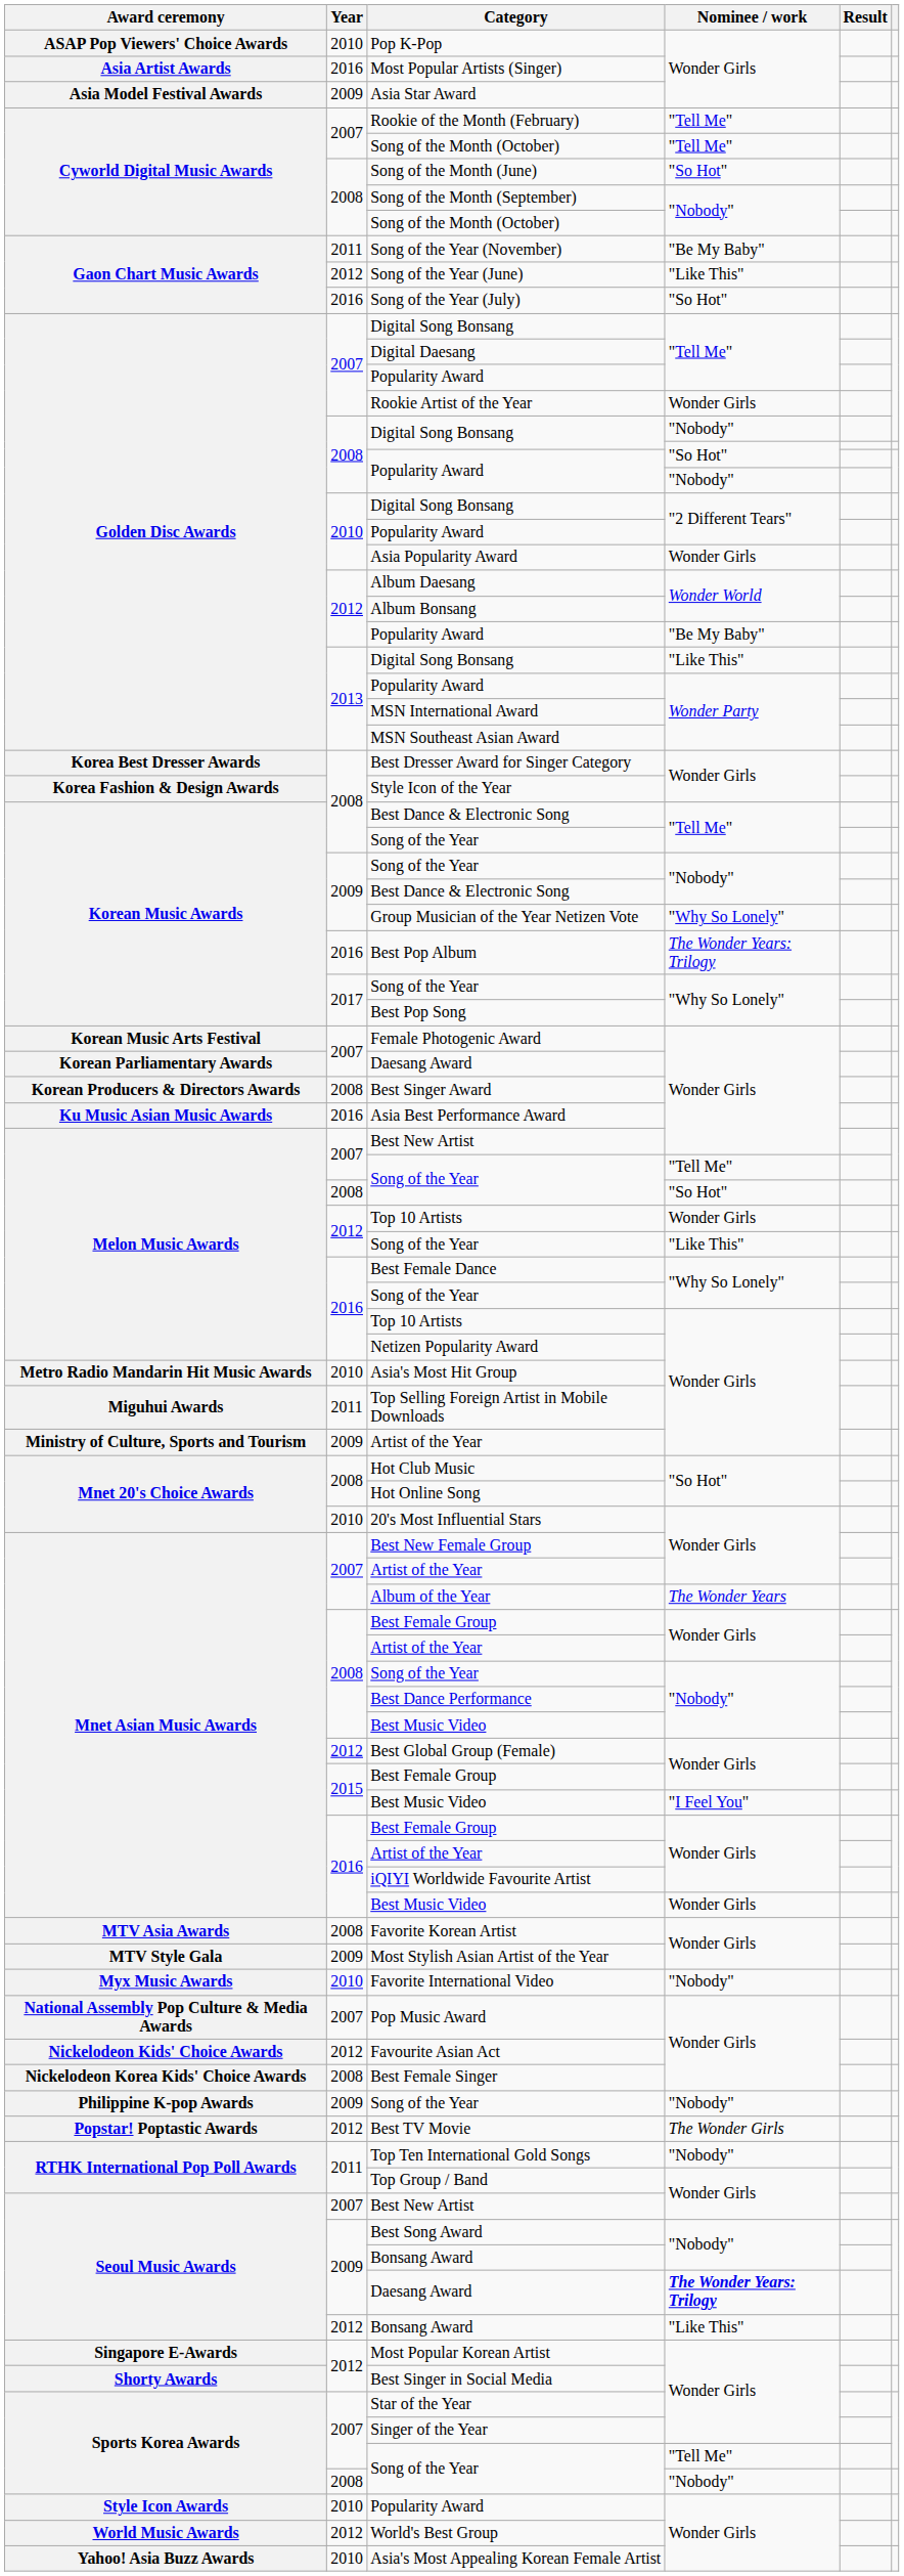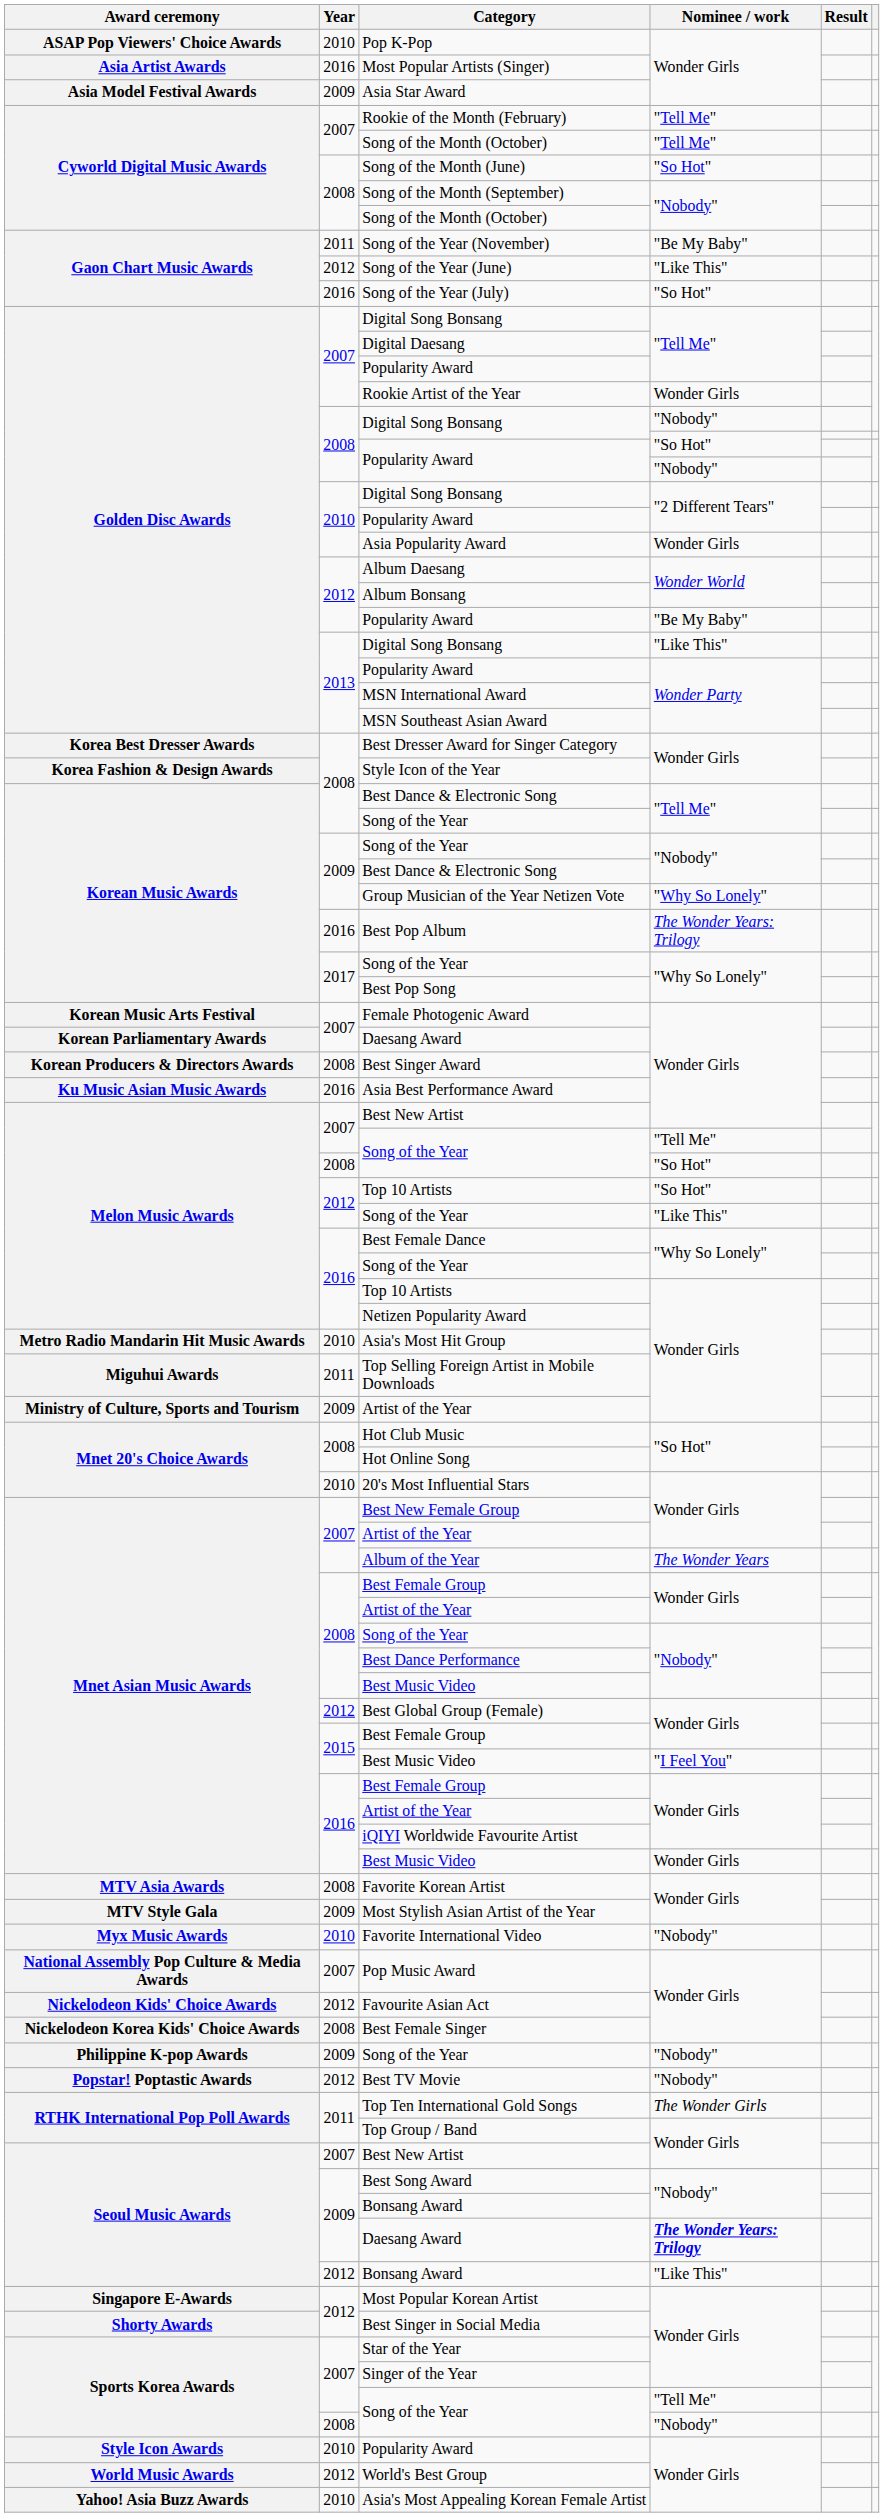 <table class="sortable wikitable plainrowheaders" width="100%" cellpadding="5" style="margin: 1em auto 1em auto">
 <tr>
 <th scope="row" scope="col">Award ceremony</th>
 <th scope="row" scope="col">Year</th>
 <th scope="col">Category</th>
 <th scope="col">Nominee / work</th>
 <th scope="row" scope="col">Result</th>
 <th scope="row" class="unsortable" scope="col"></th>
 </tr>
 <tr>
 <th scope="row">ASAP Pop Viewers' Choice Awards</th>
 <td align="center">2010</td>
 <td>Pop K-Pop</td>
 <td rowspan="3">Wonder Girls</td>
 <td></td>
 <td></td>
 </tr>
 <tr>
 <th scope="row"><a href='#'>Asia Artist Awards</a></th>
 <td align="center">2016</td>
 <td>Most Popular Artists (Singer)</td>
 <td></td>
 <td align="center"></td>
 </tr>
 <tr>
 <th scope="row">Asia Model Festival Awards</th>
 <td align="center">2009</td>
 <td>Asia Star Award</td>
 <td></td>
 <td align="center"></td>
 </tr>
 <tr>
 <th scope="row" rowspan="5"><a href='#'>Cyworld Digital Music Awards</a></th>
 <td align="center" rowspan="2">2007</td>
 <td>Rookie of the Month (February)</td>
 <td rowspan="1">"<a href='#'>Tell Me</a>"</td>
 <td></td>
 <td align="center"></td>
 </tr>
 <tr>
 <td>Song of the Month (October)</td>
 <td rowspan="1">"<a href='#'>Tell Me</a>"</td>
 <td></td>
 <td align="center"></td>
 </tr>
 <tr>
 <td align="center" rowspan="3">2008</td>
 <td>Song of the Month (June)</td>
 <td rowspan="1">"<a href='#'>So Hot</a>"</td>
 <td></td>
 <td align="center"></td>
 </tr>
 <tr>
 <td>Song of the Month (September)</td>
 <td rowspan="2">"<a href='#'>Nobody</a>"</td>
 <td></td>
 <td></td>
 </tr>
 <tr>
 <td>Song of the Month (October)</td>
 <td></td>
 <td></td>
 </tr>
 <tr>
 <th scope="row" rowspan="3"><a href='#'>Gaon Chart Music Awards</a></th>
 <td align="center">2011</td>
 <td>Song of the Year (November)</td>
 <td rowspan="1">"Be My Baby"</td>
 <td></td>
 <td></td>
 </tr>
 <tr>
 <td align="center">2012</td>
 <td>Song of the Year (June)</td>
 <td rowspan="1">"Like This"</td>
 <td></td>
 <td></td>
 </tr>
 <tr>
 <td align="center">2016</td>
 <td>Song of the Year (July)</td>
 <td>"So Hot"</td>
 <td></td>
 <td></td>
 </tr>
 <tr>
 <th rowspan="18" scope="row"><a href='#'>Golden Disc Awards</a></th>
 <td rowspan="4" align="center"><a href='#'>2007</a></td>
 <td>Digital Song Bonsang</td>
 <td rowspan="3">"<a href='#'>Tell Me</a>"</td>
 <td></td>
 <td rowspan="5" align="center"></td>
 </tr>
 <tr>
 <td>Digital Daesang</td>
 <td></td>
 </tr>
 <tr>
 <td>Popularity Award</td>
 <td></td>
 </tr>
 <tr>
 <td>Rookie Artist of the Year</td>
 <td>Wonder Girls</td>
 <td></td>
 </tr>
 <tr>
 <td align="center" rowspan="4"><a href='#'>2008</a></td>
 <td rowspan="2">Digital Song Bonsang</td>
 <td>"Nobody"</td>
 <td></td>
 </tr>
 <tr>
 <td rowspan="2">"So Hot"</td>
 <td></td>
 <td align="center"></td>
 </tr>
 <tr>
 <td rowspan="2">Popularity Award</td>
 <td></td>
 <td rowspan="2" align="center"></td>
 </tr>
 <tr>
 <td rowspan="1">"Nobody"</td>
 <td></td>
 </tr>
 <tr>
 <td align="center" rowspan="3"><a href='#'>2010</a></td>
 <td>Digital Song Bonsang</td>
 <td rowspan="2">"2 Different Tears"</td>
 <td></td>
 <td align="center"></td>
 </tr>
 <tr>
 <td>Popularity Award</td>
 <td></td>
 <td></td>
 </tr>
 <tr>
 <td>Asia Popularity Award</td>
 <td>Wonder Girls</td>
 <td></td>
 <td></td>
 </tr>
 <tr>
 <td align="center" rowspan="3"><a href='#'>2012</a></td>
 <td>Album Daesang</td>
 <td rowspan="2"><em><a href='#'>Wonder World</a></em></td>
 <td></td>
 <td></td>
 </tr>
 <tr>
 <td>Album Bonsang</td>
 <td></td>
 <td></td>
 </tr>
 <tr>
 <td>Popularity Award</td>
 <td>"Be My Baby"</td>
 <td></td>
 <td></td>
 </tr>
 <tr>
 <td align="center" rowspan="4"><a href='#'>2013</a></td>
 <td>Digital Song Bonsang</td>
 <td rowspan="1">"Like This"</td>
 <td></td>
 <td align="center"></td>
 </tr>
 <tr>
 <td>Popularity Award</td>
 <td rowspan="3"><em><a href='#'>Wonder Party</a></em></td>
 <td></td>
 <td></td>
 </tr>
 <tr>
 <td>MSN International Award</td>
 <td></td>
 <td></td>
 </tr>
 <tr>
 <td>MSN Southeast Asian Award</td>
 <td></td>
 <td></td>
 </tr>
 <tr>
 <th scope="row">Korea Best Dresser Awards</th>
 <td rowspan="4" align="center">2008</td>
 <td>Best Dresser Award for Singer Category</td>
 <td rowspan="2">Wonder Girls</td>
 <td></td>
 <td></td>
 </tr>
 <tr>
 <th scope="row">Korea Fashion & Design Awards</th>
 <td>Style Icon of the Year</td>
 <td></td>
 <td></td>
 </tr>
 <tr>
 <th rowspan="8" scope="row"><a href='#'>Korean Music Awards</a></th>
 <td>Best Dance & Electronic Song</td>
 <td rowspan="2">"<a href='#'>Tell Me</a>"</td>
 <td></td>
 <td></td>
 </tr>
 <tr>
 <td>Song of the Year</td>
 <td></td>
 <td align="center"></td>
 </tr>
 <tr>
 <td rowspan="3" align="center">2009</td>
 <td>Song of the Year</td>
 <td rowspan="2">"Nobody"</td>
 <td></td>
 <td align="center"></td>
 </tr>
 <tr>
 <td>Best Dance & Electronic Song</td>
 <td></td>
 <td></td>
 </tr>
 <tr>
 <td>Group Musician of the Year Netizen Vote</td>
 <td>"<a href='#'>Why So Lonely</a>"</td>
 <td></td>
 <td></td>
 </tr>
 <tr>
 <td align="center" rowspan="1">2016</td>
 <td>Best Pop Album</td>
 <td rowspan="1"><em><a href='#'>The Wonder Years: Trilogy</a></em></td>
 <td></td>
 <td></td>
 </tr>
 <tr>
 <td align="center" rowspan="2">2017</td>
 <td>Song of the Year</td>
 <td rowspan="2">"Why So Lonely"</td>
 <td></td>
 <td></td>
 </tr>
 <tr>
 <td>Best Pop Song</td>
 <td></td>
 <td></td>
 </tr>
 <tr>
 <th scope="row">Korean Music Arts Festival</th>
 <td align="center" rowspan="2">2007</td>
 <td>Female Photogenic Award</td>
 <td rowspan="5">Wonder Girls</td>
 <td></td>
 <td align="center"></td>
 </tr>
 <tr>
 <th scope="row">Korean Parliamentary Awards</th>
 <td>Daesang Award</td>
 <td></td>
 <td align="center"></td>
 </tr>
 <tr>
 <th scope="row">Korean Producers & Directors Awards</th>
 <td align="center">2008</td>
 <td>Best Singer Award</td>
 <td></td>
 <td align="center"></td>
 </tr>
 <tr>
 <th scope="row"><a href='#'>Ku Music Asian Music Awards</a></th>
 <td align="center">2016</td>
 <td>Asia Best Performance Award</td>
 <td></td>
 <td align="center"></td>
 </tr>
 <tr>
 <th scope="row" rowspan="9"><a href='#'>Melon Music Awards</a></th>
 <td align="center" rowspan="2">2007</td>
 <td>Best New Artist</td>
 <td></td>
 <td align="center" rowspan="2"></td>
 </tr>
 <tr>
 <td rowspan="2"><a href='#'>Song of the Year</a></td>
 <td>"Tell Me"</td>
 <td></td>
 </tr>
 <tr>
 <td align="center">2008</td>
 <td>"So Hot"</td>
 <td></td>
 <td align="center"></td>
 </tr>
 <tr>
 <td align="center" rowspan="2"><a href='#'>2012</a></td>
 <td>Top 10 Artists</td>
-<td>Wonder Girls</td>
+<td>"So Hot"</td>
 <td></td>
 <td></td>
 </tr>
 <tr>
 <td>Song of the Year</td>
 <td rowspan="1">"Like This"</td>
 <td></td>
 <td></td>
 </tr>
 <tr>
 <td align="center" rowspan="4"><a href='#'>2016</a></td>
 <td>Best Female Dance</td>
 <td rowspan="2">"Why So Lonely"</td>
 <td></td>
 <td></td>
 </tr>
 <tr>
 <td>Song of the Year</td>
 <td></td>
 <td></td>
 </tr>
 <tr>
 <td>Top 10 Artists</td>
 <td rowspan="5">Wonder Girls</td>
 <td></td>
 <td></td>
 </tr>
 <tr>
 <td>Netizen Popularity Award</td>
 <td></td>
 <td></td>
 </tr>
 <tr>
 <th scope="row">Metro Radio Mandarin Hit Music Awards</th>
 <td align="center">2010</td>
 <td>Asia's Most Hit Group</td>
 <td></td>
 <td align="center"></td>
 </tr>
 <tr>
 <th scope="row">Miguhui Awards</th>
 <td align="center">2011</td>
 <td>Top Selling Foreign Artist in Mobile Downloads</td>
 <td></td>
 <td align="center"></td>
 </tr>
 <tr>
 <th scope="row">Ministry of Culture, Sports and Tourism</th>
 <td align="center">2009</td>
 <td>Artist of the Year</td>
 <td></td>
 <td></td>
 </tr>
 <tr>
 <th scope="row" rowspan="3"><a href='#'>Mnet 20's Choice Awards</a></th>
 <td align="center" rowspan="2">2008</td>
 <td>Hot Club Music</td>
 <td rowspan="2">"So Hot"</td>
 <td></td>
 <td></td>
 </tr>
 <tr>
 <td>Hot Online Song</td>
 <td></td>
 <td></td>
 </tr>
 <tr>
 <td align="center" rowspan="1">2010</td>
 <td>20's Most Influential Stars</td>
 <td rowspan="3">Wonder Girls</td>
 <td></td>
 <td></td>
 </tr>
 <tr>
 <th scope="row" rowspan="15"><a href='#'>Mnet Asian Music Awards</a></th>
 <td align="center" rowspan="3"><a href='#'>2007</a></td>
 <td><a href='#'>Best New Female Group</a></td>
 <td></td>
 <td rowspan="2" align="center"></td>
 </tr>
 <tr>
 <td><a href='#'>Artist of the Year</a></td>
 <td></td>
 </tr>
 <tr>
 <td><a href='#'>Album of the Year</a></td>
 <td><em><a href='#'>The Wonder Years</a></em></td>
 <td></td>
 <td align="center"></td>
 </tr>
 <tr>
 <td align="center" rowspan="5"><a href='#'>2008</a></td>
 <td><a href='#'>Best Female Group</a></td>
 <td rowspan="2">Wonder Girls</td>
 <td></td>
 <td rowspan="5" align="center"></td>
 </tr>
 <tr>
 <td><a href='#'>Artist of the Year</a></td>
 <td></td>
 </tr>
 <tr>
 <td><a href='#'>Song of the Year</a></td>
 <td rowspan="3">"<a href='#'>Nobody</a>"</td>
 <td></td>
 </tr>
 <tr>
 <td><a href='#'>Best Dance Performance</a></td>
 <td></td>
 </tr>
 <tr>
 <td><a href='#'>Best Music Video</a></td>
 <td></td>
 </tr>
 <tr>
 <td align="center" rowspan="1"><a href='#'>2012</a></td>
 <td>Best Global Group (Female)</td>
 <td rowspan="2">Wonder Girls</td>
 <td></td>
 <td></td>
 </tr>
 <tr>
 <td align="center" rowspan="2"><a href='#'>2015</a></td>
 <td>Best Female Group</td>
 <td></td>
 <td></td>
 </tr>
 <tr>
 <td>Best Music Video</td>
 <td>"<a href='#'>I Feel You</a>"</td>
 <td></td>
 <td></td>
 </tr>
 <tr>
 <td align="center" rowspan="4"><a href='#'>2016</a></td>
 <td><a href='#'>Best Female Group</a></td>
 <td rowspan="3">Wonder Girls</td>
 <td></td>
 <td rowspan="3" align="center"></td>
 </tr>
 <tr>
 <td><a href='#'>Artist of the Year</a></td>
 <td></td>
 </tr>
 <tr>
 <td><a href='#'>iQIYI</a> Worldwide Favourite Artist</td>
 <td></td>
 </tr>
 <tr>
 <td><a href='#'>Best Music Video</a></td>
 <td rowspan="1">Wonder Girls</td>
 <td></td>
 <td></td>
 </tr>
 <tr>
 <th scope="row"><a href='#'>MTV Asia Awards</a></th>
 <td align="center" rowspan="1">2008</td>
 <td>Favorite Korean Artist</td>
 <td rowspan="2">Wonder Girls</td>
 <td></td>
 <td></td>
 </tr>
 <tr>
 <th scope="row">MTV Style Gala</th>
 <td align="center">2009</td>
 <td>Most Stylish Asian Artist of the Year</td>
 <td></td>
 <td align="center"></td>
 </tr>
 <tr>
 <th scope="row"><a href='#'>Myx Music Awards</a></th>
 <td align="center" rowspan="1"><a href='#'>2010</a></td>
 <td>Favorite International Video</td>
 <td rowspan="1">"Nobody"</td>
 <td></td>
 <td></td>
 </tr>
 <tr>
 <th scope="row"><a href='#'>National Assembly</a> Pop Culture & Media Awards</th>
 <td align="center">2007</td>
 <td>Pop Music Award</td>
 <td rowspan="3">Wonder Girls</td>
 <td></td>
 <td align="center"></td>
 </tr>
 <tr>
 <th scope="row"><a href='#'>Nickelodeon Kids' Choice Awards</a></th>
 <td align="center" rowspan="1">2012</td>
 <td>Favourite Asian Act</td>
 <td></td>
 <td></td>
 </tr>
 <tr>
 <th scope="row">Nickelodeon Korea Kids' Choice Awards</th>
 <td align="center">2008</td>
 <td>Best Female Singer</td>
 <td></td>
 <td></td>
 </tr>
 <tr>
 <th scope="row">Philippine K-pop Awards</th>
 <td align="center">2009</td>
 <td>Song of the Year</td>
 <td rowspan="1">"Nobody"</td>
 <td></td>
 <td align="center"></td>
 </tr>
 <tr>
 <th scope="row"><a href='#'>Popstar!</a> Poptastic Awards</th>
 <td align="center" rowspan="1">2012</td>
 <td>Best TV Movie</td>
-<td rowspan="1"><em>The Wonder Girls</em></td>
+<td>"Nobody"</td>
 <td></td>
 <td></td>
 </tr>
 <tr>
 <th scope="row" rowspan="2"><a href='#'>RTHK International Pop Poll Awards</a></th>
 <td align="center" rowspan="2">2011</td>
 <td>Top Ten International Gold Songs</td>
-<td>"Nobody"</td>
+<td rowspan="1"><em>The Wonder Girls</em></td>
 <td></td>
 <td align="center" rowspan="2"></td>
 </tr>
 <tr>
 <td>Top Group / Band</td>
 <td rowspan="2">Wonder Girls</td>
 <td></td>
 </tr>
 <tr>
 <th rowspan="5" scope="row"><a href='#'>Seoul Music Awards</a></th>
 <td rowspan="1" align="center">2007</td>
 <td>Best New Artist</td>
 <td></td>
 <td align="center"></td>
 </tr>
 <tr>
 <td align="center" rowspan="3">2009</td>
 <td>Best Song Award</td>
 <td rowspan="2">"Nobody"</td>
 <td></td>
 <td rowspan="3" align="center"></td>
 </tr>
 <tr>
 <td>Bonsang Award</td>
 <td></td>
 </tr>
 <tr>
 <td>Daesang Award</td>
 <td rowspan="1"><strong><em><a href='#'>The Wonder Years: Trilogy</a></em></strong></td>
 <td></td>
 </tr>
 <tr>
 <td align="center" rowspan="1">2012</td>
 <td>Bonsang Award</td>
 <td rowspan="1">"Like This"</td>
 <td></td>
 <td></td>
 </tr>
 <tr>
 <th scope="row">Singapore E-Awards</th>
 <td align="center" rowspan="2">2012</td>
 <td>Most Popular Korean Artist</td>
 <td rowspan="4">Wonder Girls</td>
 <td></td>
 <td align="center"></td>
 </tr>
 <tr>
 <th scope="row"><a href='#'>Shorty Awards</a></th>
 <td>Best Singer in Social Media</td>
 <td></td>
 <td></td>
 </tr>
 <tr>
 <th rowspan="4" scope="row">Sports Korea Awards</th>
 <td align="center" rowspan="3">2007</td>
 <td>Star of the Year</td>
 <td></td>
 <td align="center" rowspan="3"></td>
 </tr>
 <tr>
 <td>Singer of the Year</td>
 <td></td>
 </tr>
 <tr>
 <td rowspan="2">Song of the Year</td>
 <td>"Tell Me"</td>
 <td></td>
 </tr>
 <tr>
 <td align="center">2008</td>
 <td>"Nobody"</td>
 <td></td>
 <td align="center"></td>
 </tr>
 <tr>
 <th scope="row"><a href='#'>Style Icon Awards</a></th>
 <td rowspan="1" align="center">2010</td>
 <td>Popularity Award</td>
 <td rowspan="3">Wonder Girls</td>
 <td></td>
 <td></td>
 </tr>
 <tr>
 <th scope="row"><a href='#'>World Music Awards</a></th>
 <td align="center" rowspan="1">2012</td>
 <td>World's Best Group</td>
 <td></td>
 <td></td>
 </tr>
 <tr>
 <th scope="row">Yahoo! Asia Buzz Awards</th>
 <td align="center">2010</td>
 <td>Asia's Most Appealing Korean Female Artist</td>
 <td></td>
 <td align="center"></td>
 </tr>
 </table>
